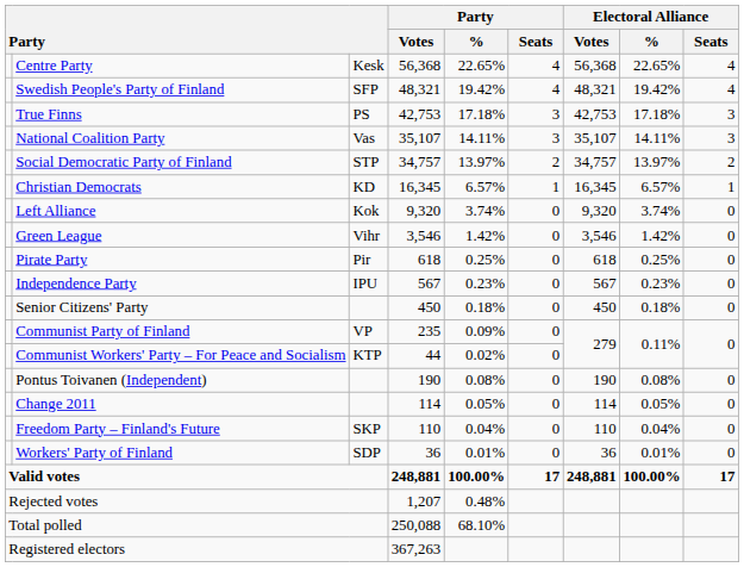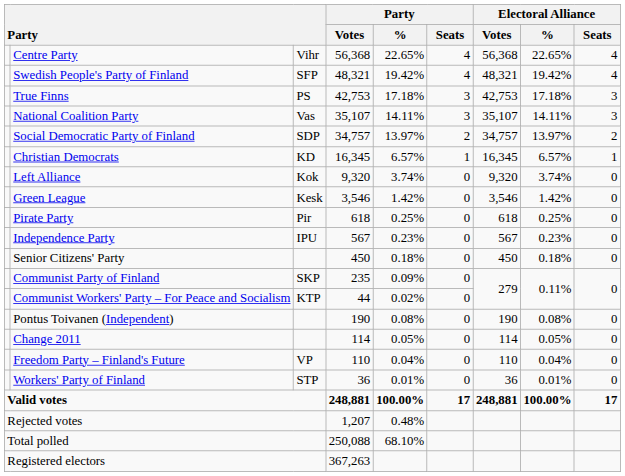 <table class="wikitable" border="1" style="text-align:right;">
 <tr>
 <th style="text-align:left;" valign=bottom rowspan=2 colspan=3>Party</th>
 <th colspan=3>Party</th>
 <th colspan=3>Electoral Alliance</th>
 </tr>
 <tr>
 <th align=center valign=bottom width="50">Votes</th>
 <th align=center valign=bottom width="50">%</th>
 <th align=center valign=bottom width="50">Seats</th>
 <th align=center valign=bottom width="50">Votes</th>
 <th align=center valign=bottom width="50">%</th>
 <th align=center valign=bottom width="50">Seats</th>
 </tr>
 <tr>
 <td></td>
 <td align=left><a href='#'>Centre Party</a></td>
-<td align=left>Kesk</td>
+<td align=left>Vihr</td>
 <td>56,368</td>
 <td>22.65%</td>
 <td>4</td>
 <td>56,368</td>
 <td>22.65%</td>
 <td>4</td>
 </tr>
 <tr>
 <td></td>
 <td align=left><a href='#'>Swedish People's Party of Finland</a></td>
 <td align=left>SFP</td>
 <td>48,321</td>
 <td>19.42%</td>
 <td>4</td>
 <td>48,321</td>
 <td>19.42%</td>
 <td>4</td>
 </tr>
 <tr>
 <td></td>
 <td align=left><a href='#'>True Finns</a></td>
 <td align=left>PS</td>
 <td>42,753</td>
 <td>17.18%</td>
 <td>3</td>
 <td>42,753</td>
 <td>17.18%</td>
 <td>3</td>
 </tr>
 <tr>
 <td></td>
 <td align=left><a href='#'>National Coalition Party</a></td>
 <td align=left>Vas</td>
 <td>35,107</td>
 <td>14.11%</td>
 <td>3</td>
 <td>35,107</td>
 <td>14.11%</td>
 <td>3</td>
 </tr>
 <tr>
 <td></td>
 <td align=left style="white-space: nowrap;"><a href='#'>Social Democratic Party of Finland</a></td>
-<td align=left>STP</td>
+<td align=left>SDP</td>
 <td>34,757</td>
 <td>13.97%</td>
 <td>2</td>
 <td>34,757</td>
 <td>13.97%</td>
 <td>2</td>
 </tr>
 <tr>
 <td></td>
 <td align=left><a href='#'>Christian Democrats</a></td>
 <td align=left>KD</td>
 <td>16,345</td>
 <td>6.57%</td>
 <td>1</td>
 <td>16,345</td>
 <td>6.57%</td>
 <td>1</td>
 </tr>
 <tr>
 <td></td>
 <td align=left><a href='#'>Left Alliance</a></td>
 <td align=left>Kok</td>
 <td>9,320</td>
 <td>3.74%</td>
 <td>0</td>
 <td>9,320</td>
 <td>3.74%</td>
 <td>0</td>
 </tr>
 <tr>
 <td></td>
 <td align=left><a href='#'>Green League</a></td>
-<td align=left>Vihr</td>
+<td align=left>Kesk</td>
 <td>3,546</td>
 <td>1.42%</td>
 <td>0</td>
 <td>3,546</td>
 <td>1.42%</td>
 <td>0</td>
 </tr>
 <tr>
 <td></td>
 <td align=left><a href='#'>Pirate Party</a></td>
 <td align=left>Pir</td>
 <td>618</td>
 <td>0.25%</td>
 <td>0</td>
 <td>618</td>
 <td>0.25%</td>
 <td>0</td>
 </tr>
 <tr>
 <td></td>
 <td align=left><a href='#'>Independence Party</a></td>
 <td align=left>IPU</td>
 <td>567</td>
 <td>0.23%</td>
 <td>0</td>
 <td>567</td>
 <td>0.23%</td>
 <td>0</td>
 </tr>
 <tr>
 <td></td>
 <td align=left>Senior Citizens' Party</td>
 <td align=left></td>
 <td>450</td>
 <td>0.18%</td>
 <td>0</td>
 <td>450</td>
 <td>0.18%</td>
 <td>0</td>
 </tr>
 <tr>
 <td></td>
 <td align=left><a href='#'>Communist Party of Finland</a></td>
-<td align=left>VP</td>
+<td align=left>SKP</td>
 <td>235</td>
 <td>0.09%</td>
 <td>0</td>
 <td rowspan=2>279</td>
 <td rowspan=2>0.11%</td>
 <td rowspan=2>0</td>
 </tr>
 <tr>
 <td></td>
 <td align=left><a href='#'>Communist Workers' Party – For Peace and Socialism</a></td>
 <td align=left>KTP</td>
 <td>44</td>
 <td>0.02%</td>
 <td>0</td>
 </tr>
 <tr>
 <td></td>
 <td align=left>Pontus Toivanen (<a href='#'>Independent</a>)</td>
 <td align=left></td>
 <td>190</td>
 <td>0.08%</td>
 <td>0</td>
 <td>190</td>
 <td>0.08%</td>
 <td>0</td>
 </tr>
 <tr>
 <td></td>
 <td align=left><a href='#'>Change 2011</a></td>
 <td align=left></td>
 <td>114</td>
 <td>0.05%</td>
 <td>0</td>
 <td>114</td>
 <td>0.05%</td>
 <td>0</td>
 </tr>
 <tr>
 <td></td>
 <td align=left><a href='#'>Freedom Party – Finland's Future</a></td>
-<td align=left>SKP</td>
+<td align=left>VP</td>
 <td>110</td>
 <td>0.04%</td>
 <td>0</td>
 <td>110</td>
 <td>0.04%</td>
 <td>0</td>
 </tr>
 <tr>
 <td></td>
 <td align=left><a href='#'>Workers' Party of Finland</a></td>
-<td align=left>SDP</td>
+<td align=left>STP</td>
 <td>36</td>
 <td>0.01%</td>
 <td>0</td>
 <td>36</td>
 <td>0.01%</td>
 <td>0</td>
 </tr>
 <tr style="font-weight:bold">
 <td align=left colspan=3>Valid votes</td>
 <td>248,881</td>
 <td>100.00%</td>
 <td>17</td>
 <td>248,881</td>
 <td>100.00%</td>
 <td>17</td>
 </tr>
 <tr>
 <td align=left colspan=3>Rejected votes</td>
 <td>1,207</td>
 <td>0.48%</td>
 <td></td>
 <td></td>
 <td></td>
 <td></td>
 </tr>
 <tr>
 <td align=left colspan=3>Total polled</td>
 <td>250,088</td>
 <td>68.10%</td>
 <td></td>
 <td></td>
 <td></td>
 <td></td>
 </tr>
 <tr>
 <td align=left colspan=3>Registered electors</td>
 <td>367,263</td>
 <td></td>
 <td></td>
 <td></td>
 <td></td>
 <td></td>
 </tr>
 </table>
